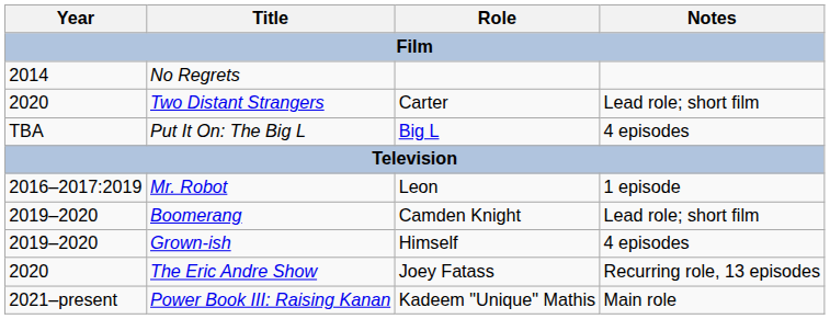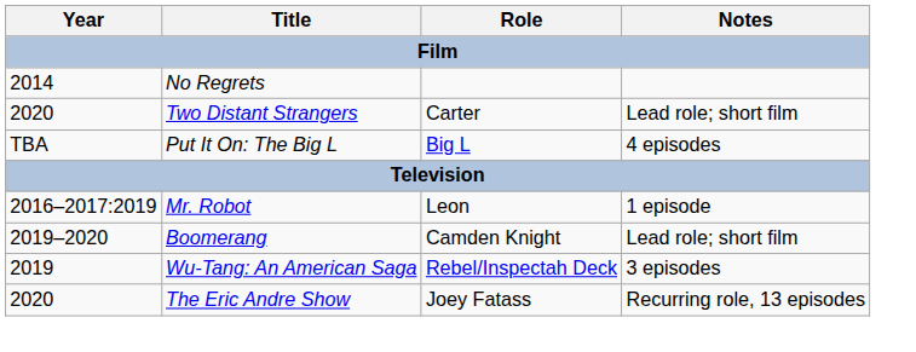 <table class="wikitable">
 <tr>
 <th>Year</th>
 <th>Title</th>
 <th>Role</th>
 <th>Notes</th>
 </tr>
 <tr>
 <th style="background: #b0c4de; text-align: center;" colspan="4">Film</th>
 </tr>
 <tr>
 <td>2014</td>
 <td><em>No Regrets</em></td>
 <td></td>
 </tr>
 <tr>
 <td>2020</td>
 <td><em><a href='#'>Two Distant Strangers</a></em></td>
 <td>Carter</td>
 <td>Lead role; short film</td>
 </tr>
 <tr>
 <td>TBA</td>
 <td><em>Put It On: The Big L</em></td>
 <td><a href='#'>Big L</a></td>
 <td>4 episodes</td>
 </tr>
 <tr>
 <th style="background: #b0c4de; text-align: center;" colspan="4">Television</th>
 </tr>
 <tr>
 <td rowspan="1">2016–2017:2019</td>
 <td><em><a href='#'>Mr. Robot</a></em></td>
 <td>Leon</td>
 <td>1 episode</td>
 </tr>
 <tr>
 <td rowspan="1">2019–2020</td>
 <td><em><a href='#'>Boomerang</a></em></td>
 <td>Camden Knight</td>
 <td>Lead role; short film</td>
 </tr>
 <tr>
-<td rowspan="1">2019–2020</td>
-<td><em><a href='#'>Grown-ish</a></em></td>
-<td>Himself</td>
-<td>4 episodes</td>
+<td rowspan="1">2019</td>
+<td><em><a href='#'>Wu-Tang: An American Saga</a></em></td>
+<td><a href='#'>Rebel/Inspectah Deck</a></td>
+<td>3 episodes</td>
 </tr>
 <tr>
 <td>2020</td>
 <td><em><a href='#'>The Eric Andre Show</a></em></td>
 <td>Joey Fatass</td>
 <td>Recurring role, 13 episodes</td>
 </tr>
-<tr>
-<td>2021–present</td>
-<td><em><a href='#'>Power Book III: Raising Kanan</a></em></td>
-<td>Kadeem "Unique" Mathis</td>
-<td>Main role</td>
-</tr>
 </table>
